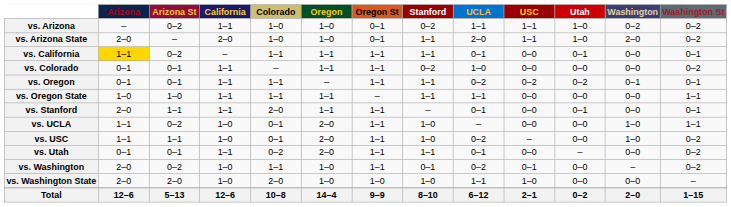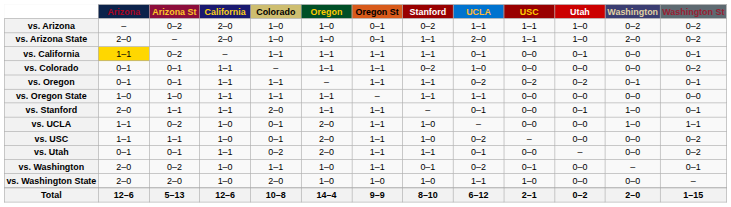 <table class="wikitable" style="white-space:nowrap;font-size:90%;">
 <tr>
 <th colspan=1 style="background:white; border-top-style:hidden; border-left-style:hidden;"   width=75> </th>
 <th style="background:#0C234B; color:#AB0520;"  width=75>Arizona</th>
 <th style="background:#8D0E3B; color:#FCC626;"  width=75>Arizona St</th>
 <th style="background:#191970; color:#FCD116;"  width=75>California</th>
 <th style="background:#CEBE70; color:#000000;"  width=75>Colorado</th>
 <th style="background:#004F27; color:#FFCC00;"  width=75>Oregon</th>
 <th style="background:#D85A1A; color:#000000;"  width=75>Oregon St</th>
 <th style="background:#990000; color:#FFFFFF;"  width=75>Stanford</th>
 <th style="background:#0073CF; color:#FEBB36;"  width=75>UCLA</th>
 <th style="background:#990000; color:#FFCC00;"  width=75>USC</th>
 <th style="background:#CC0000; color:#FFFFFF;"  width=75>Utah</th>
 <th style="background:#3B3E72; color:#E2D2A3;"  width=75>Washington</th>
 <th style="background:#5E6A71; color:#981E32;"  width=75>Washington St</th>
 </tr>
 <tr style="text-align:center;">
 <th>vs. Arizona</th>
 <td>–</td>
 <td>0–2</td>
-<td>1–1</td>
+<td>2–0</td>
 <td>1–0</td>
 <td>1–0</td>
 <td>0–1</td>
 <td>0–2</td>
 <td>1–1</td>
 <td>1–1</td>
 <td>1–0</td>
 <td>0–2</td>
 <td>0–2</td>
 </tr>
 <tr style="text-align:center;">
 <th>vs. Arizona State</th>
 <td>2–0</td>
 <td>–</td>
 <td>2–0</td>
 <td>1–0</td>
 <td>1–0</td>
 <td>0–1</td>
 <td>1–1</td>
 <td>2–0</td>
 <td>1–1</td>
 <td>1–0</td>
 <td>2–0</td>
 <td>0–2</td>
 </tr>
 <tr style="text-align:center;">
 <th>vs. California</th>
 <td style="background: gold;">1–1</td>
 <td>0–2</td>
 <td>–</td>
 <td>1–1</td>
 <td>1–1</td>
 <td>1–1</td>
 <td>1–1</td>
 <td>0–1</td>
 <td>0–0</td>
 <td>0–1</td>
 <td>0–0</td>
 <td>0–1</td>
 </tr>
 <tr style="text-align:center;">
 <th>vs. Colorado</th>
 <td>0–1</td>
 <td>0–1</td>
 <td>1–1</td>
 <td>–</td>
 <td>1–1</td>
 <td>1–1</td>
 <td>0–2</td>
 <td>1–0</td>
 <td>0–0</td>
 <td>0–0</td>
 <td>0–0</td>
 <td>0–2</td>
 </tr>
 <tr style="text-align:center;">
 <th>vs. Oregon</th>
 <td>0–1</td>
 <td>0–1</td>
 <td>1–1</td>
 <td>1–1</td>
 <td>–</td>
 <td>1–1</td>
 <td>1–1</td>
 <td>0–2</td>
 <td>0–2</td>
 <td>0–2</td>
 <td>0–1</td>
 <td>0–1</td>
 </tr>
 <tr style="text-align:center;">
 <th>vs. Oregon State</th>
 <td>1–0</td>
 <td>1–0</td>
 <td>1–1</td>
 <td>1–1</td>
 <td>1–1</td>
 <td>–</td>
 <td>1–1</td>
 <td>1–1</td>
 <td>0–0</td>
 <td>0–0</td>
 <td>0–0</td>
-<td>1–1</td>
+<td>0–0</td>
 </tr>
 <tr style="text-align:center;">
 <th>vs. Stanford</th>
 <td>2–0</td>
 <td>1–1</td>
 <td>1–1</td>
 <td>2–0</td>
 <td>1–1</td>
 <td>1–1</td>
 <td>–</td>
 <td>0–1</td>
 <td>0–0</td>
 <td>0–1</td>
-<td>0–0</td>
+<td>1–0</td>
 <td>0–1</td>
 </tr>
 <tr style="text-align:center;">
 <th>vs. UCLA</th>
 <td>1–1</td>
 <td>0–2</td>
 <td>1–0</td>
 <td>0–1</td>
 <td>2–0</td>
 <td>1–1</td>
 <td>1–0</td>
 <td>–</td>
 <td>0–0</td>
 <td>0–0</td>
 <td>1–0</td>
 <td>1–1</td>
 </tr>
 <tr style="text-align:center;">
 <th>vs. USC</th>
 <td>1–1</td>
 <td>1–1</td>
 <td>1–0</td>
 <td>0–1</td>
 <td>2–0</td>
 <td>1–1</td>
 <td>1–0</td>
 <td>0–2</td>
 <td>–</td>
 <td>0–0</td>
-<td>1–0</td>
+<td>0–0</td>
 <td>0–2</td>
 </tr>
 <tr style="text-align:center;">
 <th>vs. Utah</th>
 <td>0–1</td>
 <td>0–1</td>
 <td>1–1</td>
 <td>0–2</td>
 <td>2–0</td>
 <td>1–1</td>
 <td>1–1</td>
 <td>0–1</td>
 <td>0–0</td>
 <td>–</td>
 <td>0–0</td>
 <td>0–2</td>
 </tr>
 <tr style="text-align:center;">
 <th>vs. Washington</th>
 <td>2–0</td>
 <td>0–2</td>
 <td>1–0</td>
 <td>1–1</td>
 <td>1–0</td>
 <td>1–1</td>
 <td>0–1</td>
 <td>0–2</td>
 <td>0–1</td>
 <td>0–0</td>
 <td>–</td>
-<td>0–2</td>
+<td>0–1</td>
 </tr>
 <tr style="text-align:center;">
 <th>vs. Washington State</th>
 <td>2–0</td>
 <td>2–0</td>
 <td>1–0</td>
 <td>2–0</td>
 <td>1–0</td>
 <td>1–0</td>
 <td>1–0</td>
 <td>1–1</td>
 <td>1–0</td>
 <td>0–0</td>
 <td>0–0</td>
 <td>–</td>
 </tr>
 <tr style="text-align:center;">
 </tr>
 <tr style="text-align:center;">
 <th>Total</th>
 <th>12–6</th>
 <th>5–13</th>
 <th>12–6</th>
 <th>10–8</th>
 <th>14–4</th>
 <th>9–9</th>
 <th>8–10</th>
 <th>6–12</th>
 <th>2–1</th>
 <th>0–2</th>
 <th>2–0</th>
 <th>1–15</th>
 </tr>
 </table>
